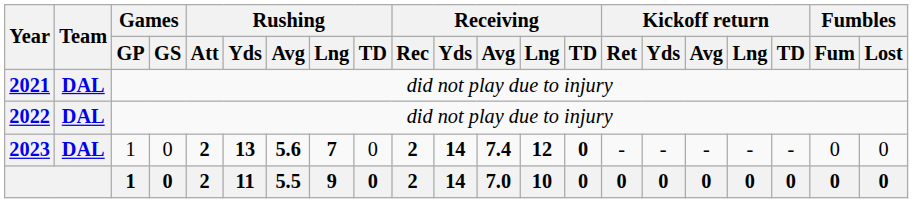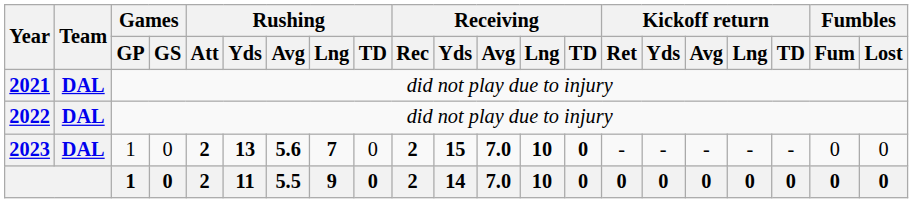 <table class="wikitable" style="text-align:center;">
 <tr>
 <th rowspan="2">Year</th>
 <th rowspan="2">Team</th>
 <th colspan="2">Games</th>
 <th colspan="5">Rushing</th>
 <th colspan="5">Receiving</th>
 <th colspan="5">Kickoff return</th>
 <th colspan="2">Fumbles</th>
 </tr>
 <tr>
 <th>GP</th>
 <th>GS</th>
 <th>Att</th>
 <th>Yds</th>
 <th>Avg</th>
 <th>Lng</th>
 <th>TD</th>
 <th>Rec</th>
 <th>Yds</th>
 <th>Avg</th>
 <th>Lng</th>
 <th>TD</th>
 <th>Ret</th>
 <th>Yds</th>
 <th>Avg</th>
 <th>Lng</th>
 <th>TD</th>
 <th>Fum</th>
 <th>Lost</th>
 </tr>
 <tr>
 <th><a href='#'>2021</a></th>
 <th><a href='#'>DAL</a></th>
 <td colspan="19"><em>did not play due to injury</em></td>
 </tr>
 <tr>
 <th><a href='#'>2022</a></th>
 <th><a href='#'>DAL</a></th>
 <td colspan="19"><em>did not play due to injury</em></td>
 </tr>
 <tr>
 <th><a href='#'>2023</a></th>
 <th><a href='#'>DAL</a></th>
 <td>1</td>
 <td>0</td>
 <td><strong>2</strong></td>
 <td><strong>13</strong></td>
 <td><strong>5.6</strong></td>
 <td><strong>7</strong></td>
 <td>0</td>
 <td><strong>2</strong></td>
-<td><strong>14</strong></td>
-<td><strong>7.4</strong></td>
-<td><strong>12</strong></td>
+<td><strong>15</strong></td>
+<td><strong>7.0</strong></td>
+<td><strong>10</strong></td>
 <td><strong>0</strong></td>
 <td>-</td>
 <td>-</td>
 <td>-</td>
 <td>-</td>
 <td>-</td>
 <td>0</td>
 <td>0</td>
 </tr>
 <tr>
 <th colspan="2"></th>
 <th>1</th>
 <th>0</th>
 <th>2</th>
 <th>11</th>
 <th>5.5</th>
 <th>9</th>
 <th>0</th>
 <th>2</th>
 <th>14</th>
 <th>7.0</th>
 <th>10</th>
 <th>0</th>
 <th>0</th>
 <th>0</th>
 <th>0</th>
 <th>0</th>
 <th>0</th>
 <th>0</th>
 <th>0</th>
 </tr>
 </table>
